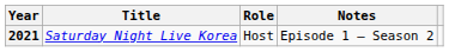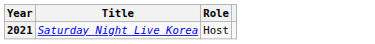 <table class="wikitable plainrowheaders">
 <tr>
 <th scope="col">Year</th>
 <th scope="col">Title</th>
 <th scope="col">Role</th>
-<th scope="col">Notes</th>
 <th scope="col" class="unsortable"></th>
 </tr>
 <tr>
 <th scope="row">2021</th>
 <td><em><a href='#'>Saturday Night Live Korea</a></em></td>
 <td>Host</td>
-<td>Episode 1 – Season 2</td>
 <td style="text-align:center"></td>
 </tr>
 </table>
